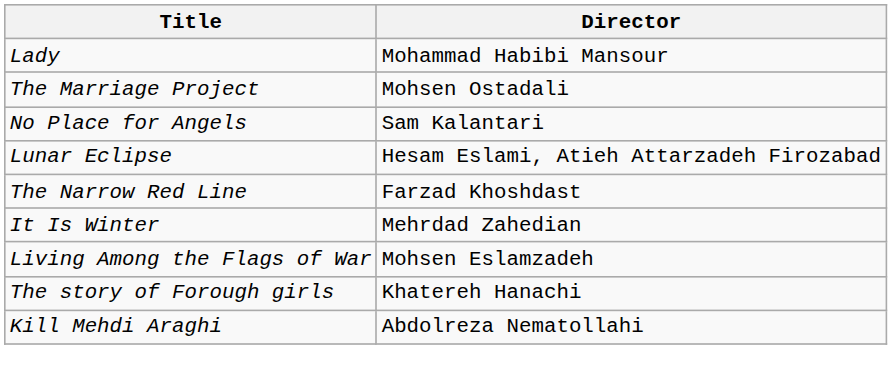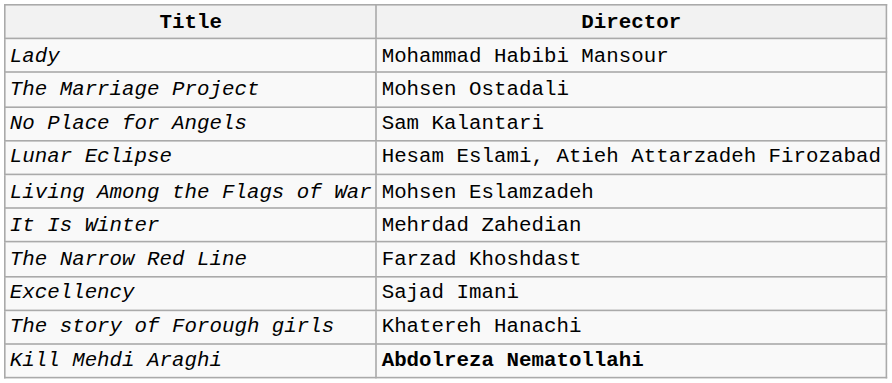 <table class="wikitable sortable">
 <tr>
 <th>Title</th>
 <th>Director</th>
 </tr>
 <tr>
 <td><em>Lady</em></td>
 <td>Mohammad Habibi Mansour</td>
 </tr>
 <tr>
 <td><em>The Marriage Project</em></td>
 <td>Mohsen Ostadali</td>
 </tr>
 <tr>
 <td><em>No Place for Angels</em></td>
 <td>Sam Kalantari</td>
 </tr>
 <tr>
 <td><em>Lunar Eclipse</em></td>
 <td>Hesam Eslami, Atieh Attarzadeh Firozabad</td>
 </tr>
 <tr>
-<td><em>The Narrow Red Line</em></td>
-<td>Farzad Khoshdast</td>
+<td><em>Living Among the Flags of War</em></td>
+<td>Mohsen Eslamzadeh</td>
 </tr>
 <tr>
 <td><em>It Is Winter</em></td>
 <td>Mehrdad Zahedian</td>
 </tr>
 <tr>
-<td><em>Living Among the Flags of War</em></td>
-<td>Mohsen Eslamzadeh</td>
+<td><em>The Narrow Red Line</em></td>
+<td>Farzad Khoshdast</td>
+</tr>
+<tr>
+<td><em>Excellency</em></td>
+<td>Sajad Imani</td>
 </tr>
 <tr>
 <td><em>The story of Forough girls</em></td>
 <td>Khatereh Hanachi</td>
 </tr>
 <tr>
 <td><em>Kill Mehdi Araghi</em></td>
-<td>Abdolreza Nematollahi</td>
+<td><strong>Abdolreza Nematollahi</strong></td>
 </tr>
 </table>
